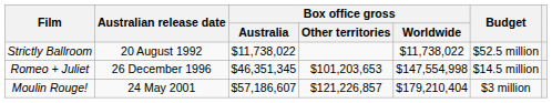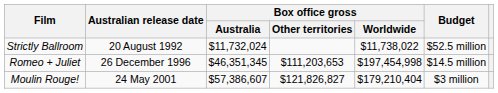 <table class="wikitable sortable" style="text-align:center;">
 <tr>
 <th rowspan="2">Film</th>
 <th scope="col" rowspan="2">Australian release date</th>
 <th colspan="3">Box office gross</th>
 <th rowspan="2">Budget</th>
 <th class="unsortable" rowspan="2"></th>
 </tr>
 <tr>
 <th>Australia</th>
 <th>Other territories</th>
 <th>Worldwide</th>
 </tr>
 <tr>
 <td><em>Strictly Ballroom</em></td>
 <td>20 August 1992</td>
-<td>$11,738,022</td>
+<td>$11,732,024</td>
 <td></td>
 <td>$11,738,022</td>
 <td>$52.5 million</td>
 <th></th>
 </tr>
 <tr>
 <td><em>Romeo + Juliet</em></td>
 <td>26 December 1996</td>
 <td>$46,351,345</td>
-<td>$101,203,653</td>
-<td>$147,554,998</td>
+<td>$111,203,653</td>
+<td>$197,454,998</td>
 <td>$14.5 million</td>
 <th></th>
 </tr>
 <tr>
 <td><em>Moulin Rouge!</em></td>
 <td>24 May 2001</td>
-<td>$57,186,607</td>
-<td>$121,226,857</td>
+<td>$57,386,607</td>
+<td>$121,826,827</td>
 <td>$179,210,404</td>
 <td>$3 million</td>
 <th></th>
 </tr>
 </table>
